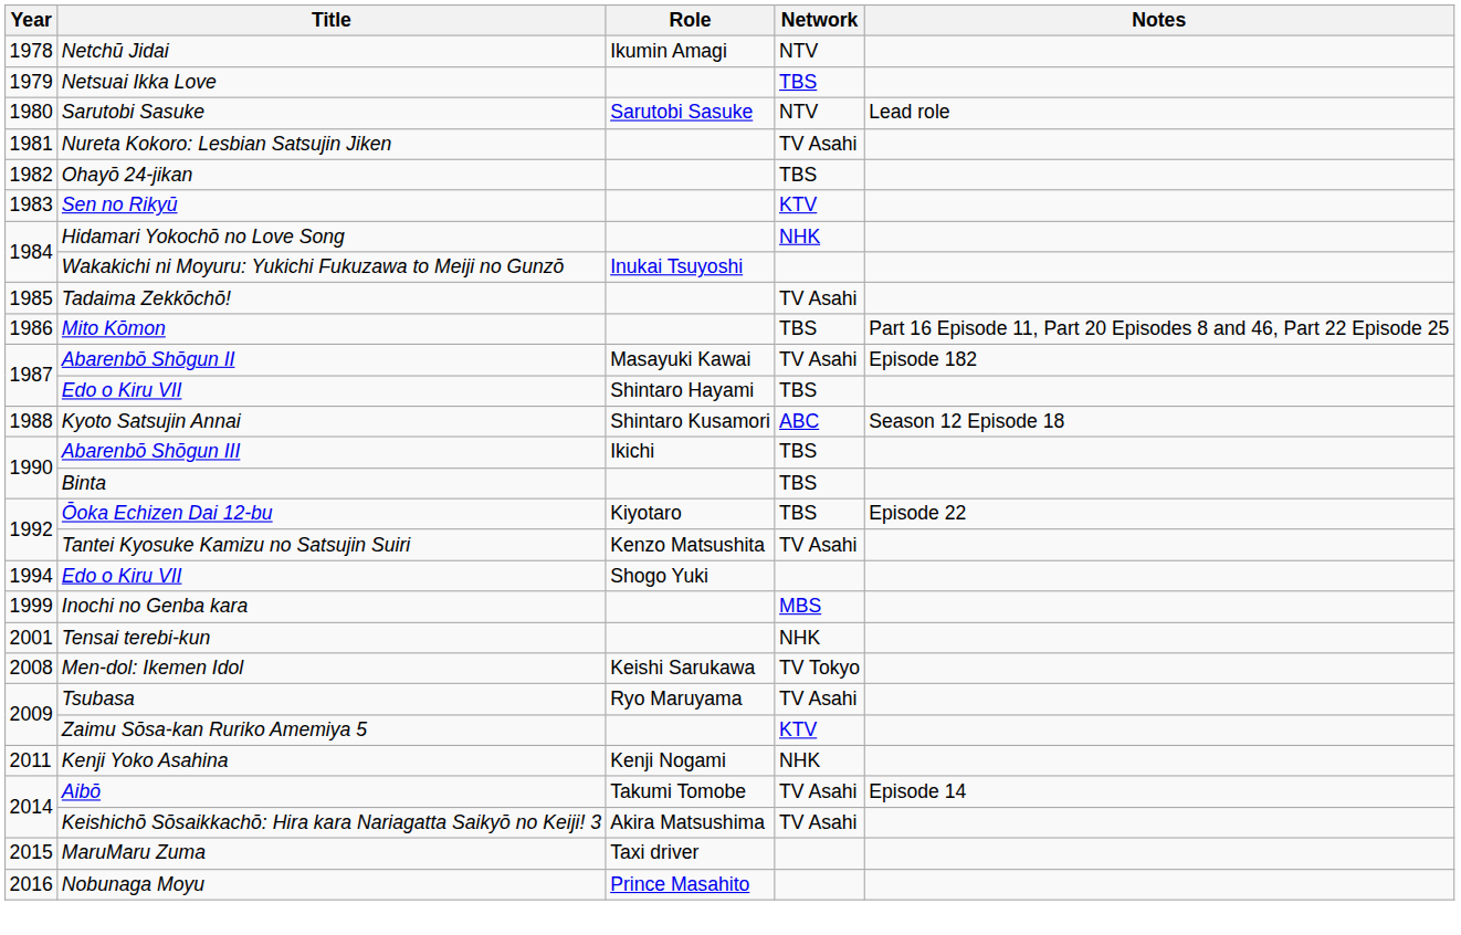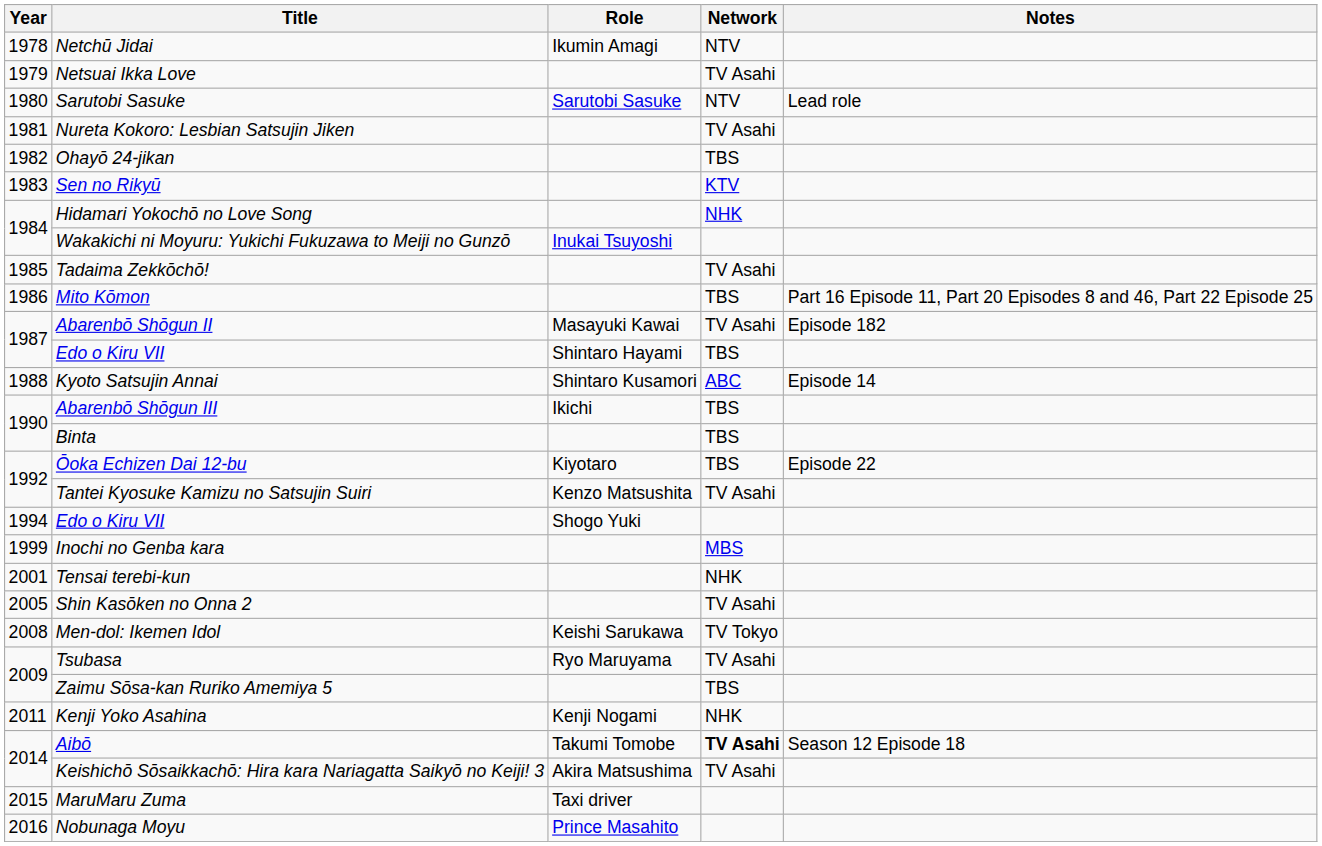 <table class="wikitable">
 <tr>
 <th>Year</th>
 <th>Title</th>
 <th>Role</th>
 <th>Network</th>
 <th>Notes</th>
 </tr>
 <tr>
 <td>1978</td>
 <td><em>Netchū Jidai</em></td>
 <td>Ikumin Amagi</td>
 <td>NTV</td>
 <td></td>
 </tr>
 <tr>
 <td>1979</td>
 <td><em>Netsuai Ikka Love</em></td>
 <td></td>
-<td><a href='#'>TBS</a></td>
+<td>TV Asahi</td>
 <td></td>
 </tr>
 <tr>
 <td>1980</td>
 <td><em>Sarutobi Sasuke</em></td>
 <td><a href='#'>Sarutobi Sasuke</a></td>
 <td>NTV</td>
 <td>Lead role</td>
 </tr>
 <tr>
 <td>1981</td>
 <td><em>Nureta Kokoro: Lesbian Satsujin Jiken</em></td>
 <td></td>
 <td>TV Asahi</td>
 <td></td>
 </tr>
 <tr>
 <td>1982</td>
 <td><em>Ohayō 24-jikan</em></td>
 <td></td>
 <td>TBS</td>
 <td></td>
 </tr>
 <tr>
 <td>1983</td>
 <td><em><a href='#'>Sen no Rikyū</a></em></td>
 <td></td>
 <td><a href='#'>KTV</a></td>
 <td></td>
 </tr>
 <tr>
 <td rowspan="2">1984</td>
 <td><em>Hidamari Yokochō no Love Song</em></td>
 <td></td>
 <td><a href='#'>NHK</a></td>
 <td></td>
 </tr>
 <tr>
 <td><em>Wakakichi ni Moyuru: Yukichi Fukuzawa to Meiji no Gunzō</em></td>
 <td><a href='#'>Inukai Tsuyoshi</a></td>
 <td></td>
 <td></td>
 </tr>
 <tr>
 <td>1985</td>
 <td><em>Tadaima Zekkōchō!</em></td>
 <td></td>
 <td>TV Asahi</td>
 <td></td>
 </tr>
 <tr>
 <td>1986</td>
 <td><em><a href='#'>Mito Kōmon</a></em></td>
 <td></td>
 <td>TBS</td>
 <td>Part 16 Episode 11, Part 20 Episodes 8 and 46, Part 22 Episode 25</td>
 </tr>
 <tr>
 <td rowspan="2">1987</td>
 <td><em><a href='#'>Abarenbō Shōgun II</a></em></td>
 <td>Masayuki Kawai</td>
 <td>TV Asahi</td>
 <td>Episode 182</td>
 </tr>
 <tr>
 <td><em><a href='#'>Edo o Kiru VII</a></em></td>
 <td>Shintaro Hayami</td>
 <td>TBS</td>
 <td></td>
 </tr>
 <tr>
 <td>1988</td>
 <td><em>Kyoto Satsujin Annai</em></td>
 <td>Shintaro Kusamori</td>
 <td><a href='#'>ABC</a></td>
-<td>Season 12 Episode 18</td>
+<td>Episode 14</td>
 </tr>
 <tr>
 <td rowspan="2">1990</td>
 <td><em><a href='#'>Abarenbō Shōgun III</a></em></td>
 <td>Ikichi</td>
 <td>TBS</td>
 <td></td>
 </tr>
 <tr>
 <td><em>Binta</em></td>
 <td></td>
 <td>TBS</td>
 <td></td>
 </tr>
 <tr>
 <td rowspan="2">1992</td>
 <td><em><a href='#'>Ōoka Echizen Dai 12-bu</a></em></td>
 <td>Kiyotaro</td>
 <td>TBS</td>
 <td>Episode 22</td>
 </tr>
 <tr>
 <td><em>Tantei Kyosuke Kamizu no Satsujin Suiri</em></td>
 <td>Kenzo Matsushita</td>
 <td>TV Asahi</td>
 <td></td>
 </tr>
 <tr>
 <td>1994</td>
 <td><em><a href='#'>Edo o Kiru VII</a></em></td>
 <td>Shogo Yuki</td>
 <td></td>
 <td></td>
 </tr>
 <tr>
 <td>1999</td>
 <td><em>Inochi no Genba kara</em></td>
 <td></td>
 <td><a href='#'>MBS</a></td>
 <td></td>
 </tr>
 <tr>
 <td>2001</td>
 <td><em>Tensai terebi-kun</em></td>
 <td></td>
 <td>NHK</td>
 <td></td>
 </tr>
 <tr>
+<td>2005</td>
+<td><em>Shin Kasōken no Onna 2</em></td>
+<td></td>
+<td>TV Asahi</td>
+<td></td>
+</tr>
+<tr>
 <td>2008</td>
 <td><em>Men-dol: Ikemen Idol</em></td>
 <td>Keishi Sarukawa</td>
 <td>TV Tokyo</td>
 <td></td>
 </tr>
 <tr>
 <td rowspan="2">2009</td>
 <td><em>Tsubasa</em></td>
 <td>Ryo Maruyama</td>
 <td>TV Asahi</td>
 <td></td>
 </tr>
 <tr>
 <td><em>Zaimu Sōsa-kan Ruriko Amemiya 5</em></td>
 <td></td>
-<td><a href='#'>KTV</a></td>
+<td>TBS</td>
 <td></td>
 </tr>
 <tr>
 <td>2011</td>
 <td><em>Kenji Yoko Asahina</em></td>
 <td>Kenji Nogami</td>
 <td>NHK</td>
 <td></td>
 </tr>
 <tr>
 <td rowspan="2">2014</td>
 <td><em><a href='#'>Aibō</a></em></td>
 <td>Takumi Tomobe</td>
-<td>TV Asahi</td>
-<td>Episode 14</td>
+<td><strong>TV Asahi</strong></td>
+<td>Season 12 Episode 18</td>
 </tr>
 <tr>
 <td><em>Keishichō Sōsaikkachō: Hira kara Nariagatta Saikyō no Keiji! 3</em></td>
 <td>Akira Matsushima</td>
 <td>TV Asahi</td>
 <td></td>
 </tr>
 <tr>
 <td>2015</td>
 <td><em>MaruMaru Zuma</em></td>
 <td>Taxi driver</td>
 <td></td>
 </tr>
 <tr>
 <td>2016</td>
 <td><em>Nobunaga Moyu</em></td>
 <td><a href='#'>Prince Masahito</a></td>
 <td></td>
 <td></td>
 </tr>
 </table>
